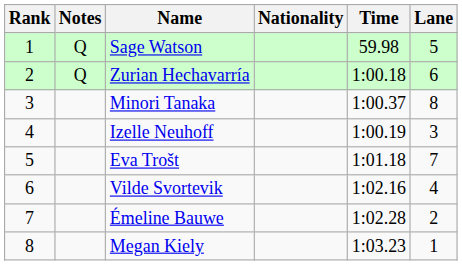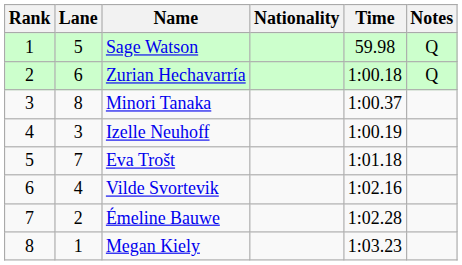 <table class="wikitable sortable" style="text-align:center">
 <tr>
 <th>Rank</th>
-<th>Notes</th>
+<th>Lane</th>
 <th>Name</th>
 <th>Nationality</th>
 <th>Time</th>
-<th>Lane</th>
+<th>Notes</th>
 </tr>
 <tr bgcolor=ccffcc>
 <td align=center>1</td>
-<td>Q</td>
+<td align=center>5</td>
 <td align=left><a href='#'>Sage Watson</a></td>
 <td align=left></td>
 <td>59.98</td>
-<td align=center>5</td>
+<td>Q</td>
 </tr>
 <tr bgcolor=ccffcc>
 <td align=center>2</td>
-<td>Q</td>
+<td align=center>6</td>
 <td align=left><a href='#'>Zurian Hechavarría</a></td>
 <td align=left></td>
 <td>1:00.18</td>
-<td align=center>6</td>
+<td>Q</td>
 </tr>
 <tr>
 <td align=center>3</td>
-<td></td>
+<td align=center>8</td>
 <td align=left><a href='#'>Minori Tanaka</a></td>
 <td align=left></td>
 <td>1:00.37</td>
-<td align=center>8</td>
+<td></td>
 </tr>
 <tr>
 <td align=center>4</td>
-<td></td>
+<td align=center>3</td>
 <td align=left><a href='#'>Izelle Neuhoff</a></td>
 <td align=left></td>
 <td>1:00.19</td>
-<td align=center>3</td>
+<td></td>
 </tr>
 <tr>
 <td align=center>5</td>
-<td></td>
+<td align=center>7</td>
 <td align=left><a href='#'>Eva Trošt</a></td>
 <td align=left></td>
 <td>1:01.18</td>
-<td align=center>7</td>
+<td></td>
 </tr>
 <tr>
 <td align=center>6</td>
-<td></td>
+<td align=center>4</td>
 <td align=left><a href='#'>Vilde Svortevik</a></td>
 <td align=left></td>
 <td>1:02.16</td>
-<td align=center>4</td>
+<td></td>
 </tr>
 <tr>
 <td align=center>7</td>
-<td></td>
+<td align=center>2</td>
 <td align=left><a href='#'>Émeline Bauwe</a></td>
 <td align=left></td>
 <td>1:02.28</td>
-<td align=center>2</td>
+<td></td>
 </tr>
 <tr>
 <td align=center>8</td>
-<td></td>
+<td align=center>1</td>
 <td align=left><a href='#'>Megan Kiely</a></td>
 <td align=left></td>
 <td>1:03.23</td>
-<td align=center>1</td>
+<td></td>
 </tr>
 </table>
